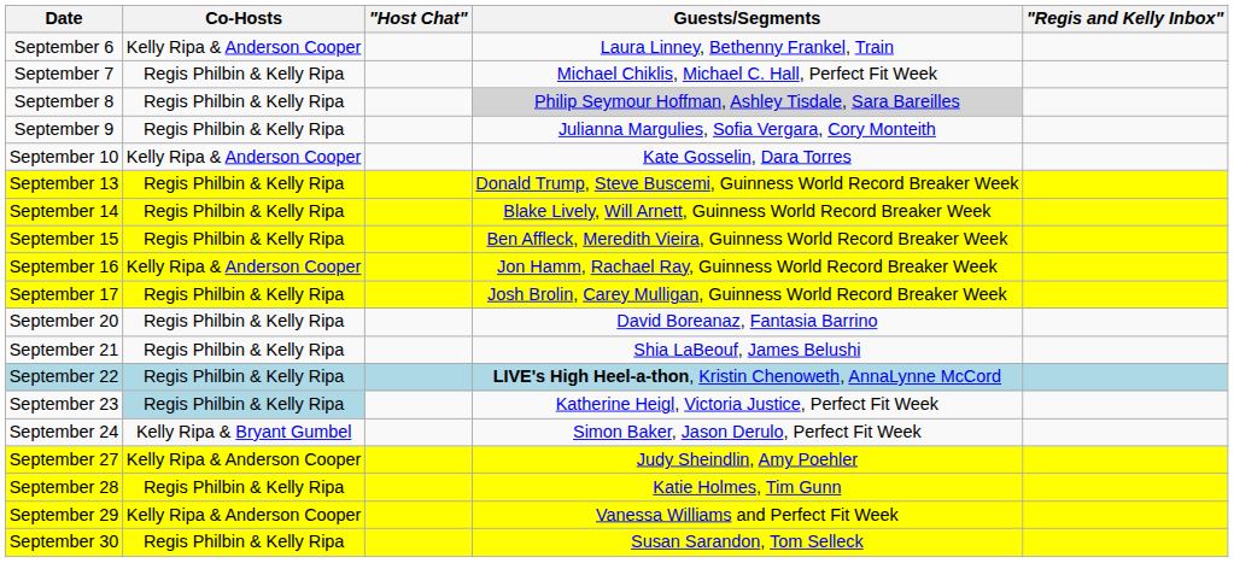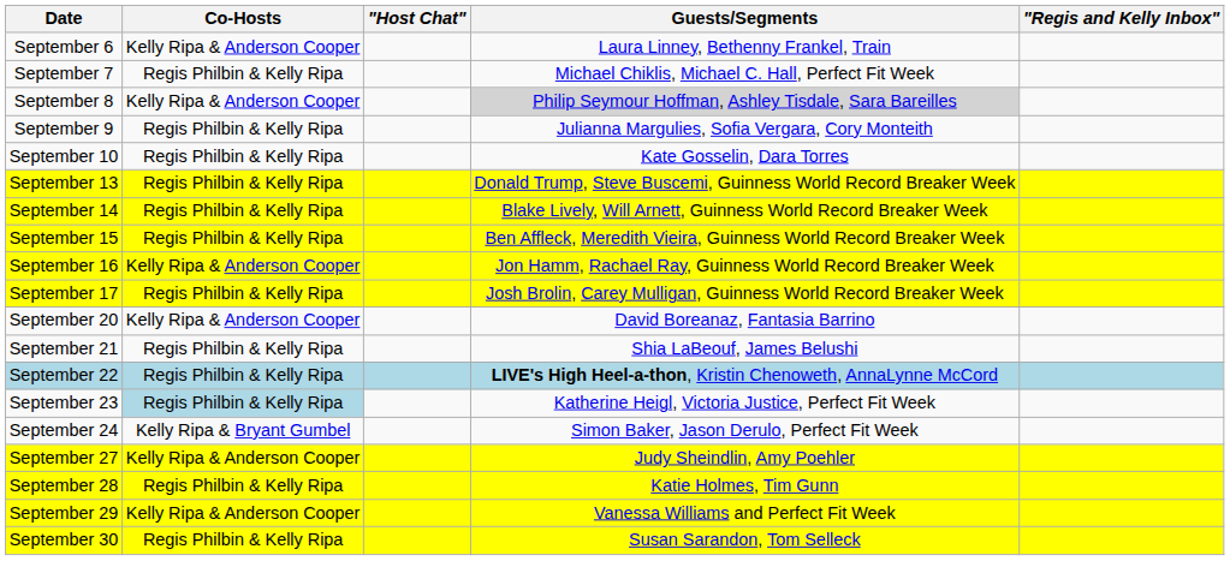 <table class="wikitable sortable" style="text-align:center;">
 <tr>
 <th>Date</th>
 <th>Co-Hosts</th>
 <th><em>"Host Chat"</em></th>
 <th>Guests/Segments</th>
 <th><em>"Regis and Kelly Inbox"</em></th>
 </tr>
 <tr>
 <td>September 6</td>
 <td>Kelly Ripa & <a href='#'>Anderson Cooper</a></td>
 <td></td>
 <td><a href='#'>Laura Linney</a>, <a href='#'>Bethenny Frankel</a>, <a href='#'>Train</a></td>
 <td></td>
 </tr>
 <tr>
 <td>September 7</td>
 <td>Regis Philbin & Kelly Ripa</td>
 <td></td>
 <td><a href='#'>Michael Chiklis</a>, <a href='#'>Michael C. Hall</a>, Perfect Fit Week</td>
 <td></td>
 </tr>
 <tr>
 <td>September 8</td>
-<td>Regis Philbin & Kelly Ripa</td>
+<td>Kelly Ripa & <a href='#'>Anderson Cooper</a></td>
 <td></td>
 <td style="background: lightgrey;"><a href='#'>Philip Seymour Hoffman</a>, <a href='#'>Ashley Tisdale</a>, <a href='#'>Sara Bareilles</a></td>
 <td></td>
 </tr>
 <tr>
 <td>September 9</td>
 <td>Regis Philbin & Kelly Ripa</td>
 <td></td>
 <td><a href='#'>Julianna Margulies</a>, <a href='#'>Sofia Vergara</a>, <a href='#'>Cory Monteith</a></td>
 <td></td>
 </tr>
 <tr>
 <td>September 10</td>
-<td>Kelly Ripa & <a href='#'>Anderson Cooper</a></td>
+<td>Regis Philbin & Kelly Ripa</td>
 <td></td>
 <td><a href='#'>Kate Gosselin</a>, <a href='#'>Dara Torres</a></td>
 <td></td>
 </tr>
 <tr style="background:yellow;">
 <td>September 13</td>
 <td>Regis Philbin & Kelly Ripa</td>
 <td></td>
 <td><a href='#'>Donald Trump</a>, <a href='#'>Steve Buscemi</a>, Guinness World Record Breaker Week</td>
 <td></td>
 </tr>
 <tr style="background:yellow;">
 <td>September 14</td>
 <td>Regis Philbin & Kelly Ripa</td>
 <td></td>
 <td><a href='#'>Blake Lively</a>, <a href='#'>Will Arnett</a>, Guinness World Record Breaker Week</td>
 <td></td>
 </tr>
 <tr style="background:yellow;">
 <td>September 15</td>
 <td>Regis Philbin & Kelly Ripa</td>
 <td></td>
 <td><a href='#'>Ben Affleck</a>, <a href='#'>Meredith Vieira</a>, Guinness World Record Breaker Week</td>
 <td></td>
 </tr>
 <tr style="background:yellow;">
 <td>September 16</td>
 <td>Kelly Ripa & <a href='#'>Anderson Cooper</a></td>
 <td></td>
 <td><a href='#'>Jon Hamm</a>, <a href='#'>Rachael Ray</a>, Guinness World Record Breaker Week</td>
 <td></td>
 </tr>
 <tr style="background:yellow;">
 <td>September 17</td>
 <td>Regis Philbin & Kelly Ripa</td>
 <td></td>
 <td><a href='#'>Josh Brolin</a>, <a href='#'>Carey Mulligan</a>, Guinness World Record Breaker Week</td>
 <td></td>
 </tr>
 <tr>
 <td>September 20</td>
-<td>Regis Philbin & Kelly Ripa</td>
+<td>Kelly Ripa & <a href='#'>Anderson Cooper</a></td>
 <td></td>
 <td><a href='#'>David Boreanaz</a>, <a href='#'>Fantasia Barrino</a></td>
 <td></td>
 </tr>
 <tr>
 <td>September 21</td>
 <td>Regis Philbin & Kelly Ripa</td>
 <td></td>
 <td><a href='#'>Shia LaBeouf</a>, <a href='#'>James Belushi</a></td>
 <td></td>
 </tr>
 <tr style="background:lightblue;">
 <td>September 22</td>
 <td>Regis Philbin & Kelly Ripa</td>
 <td></td>
 <td><strong>LIVE's High Heel-a-thon</strong>, <a href='#'>Kristin Chenoweth</a>, <a href='#'>AnnaLynne McCord</a></td>
 <td></td>
 </tr>
 <tr>
 <td>September 23</td>
 <td style="background: lightblue;">Regis Philbin & Kelly Ripa</td>
 <td></td>
 <td><a href='#'>Katherine Heigl</a>, <a href='#'>Victoria Justice</a>, Perfect Fit Week</td>
 <td></td>
 </tr>
 <tr>
 <td>September 24</td>
 <td>Kelly Ripa & <a href='#'>Bryant Gumbel</a></td>
 <td></td>
 <td><a href='#'>Simon Baker</a>, <a href='#'>Jason Derulo</a>, Perfect Fit Week</td>
 <td></td>
 </tr>
 <tr style="background:yellow;">
 <td>September 27</td>
 <td>Kelly Ripa & Anderson Cooper</td>
 <td></td>
 <td><a href='#'>Judy Sheindlin</a>, <a href='#'>Amy Poehler</a></td>
 <td></td>
 </tr>
 <tr style="background:yellow;">
 <td>September 28</td>
 <td>Regis Philbin & Kelly Ripa</td>
 <td></td>
 <td><a href='#'>Katie Holmes</a>, <a href='#'>Tim Gunn</a></td>
 <td></td>
 </tr>
 <tr style="background:yellow;">
 <td>September 29</td>
 <td>Kelly Ripa & Anderson Cooper</td>
 <td></td>
 <td><a href='#'>Vanessa Williams</a> and Perfect Fit Week</td>
 <td></td>
 </tr>
 <tr style="background:yellow;">
 <td>September 30</td>
 <td>Regis Philbin & Kelly Ripa</td>
 <td></td>
 <td><a href='#'>Susan Sarandon</a>, <a href='#'>Tom Selleck</a></td>
 <td></td>
 </tr>
 </table>
